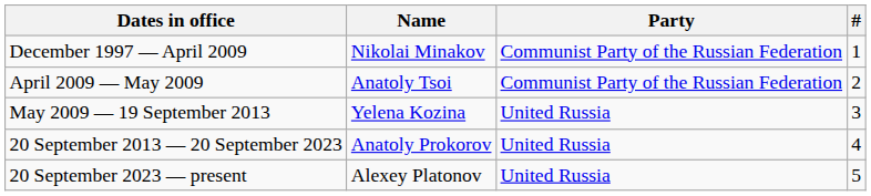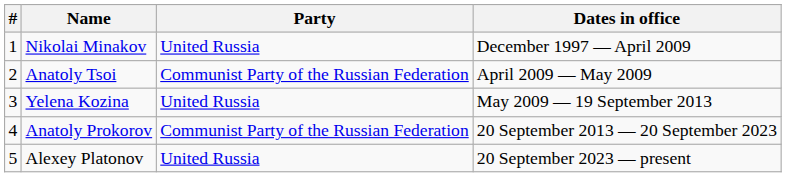 <table class="wikitable">
 <tr>
-<th>Dates in office</th>
+<th>#</th>
 <th>Name</th>
 <th>Party</th>
-<th>#</th>
+<th>Dates in office</th>
 </tr>
 <tr>
+<td>1</td>
+<td><a href='#'>Nikolai Minakov</a></td>
+<td><a href='#'>United Russia</a></td>
 <td>December 1997 — April 2009</td>
-<td><a href='#'>Nikolai Minakov</a></td>
-<td><a href='#'>Communist Party of the Russian Federation</a></td>
-<td>1</td>
 </tr>
 <tr>
-<td>April 2009 — May 2009</td>
+<td>2</td>
 <td><a href='#'>Anatoly Tsoi</a></td>
 <td><a href='#'>Communist Party of the Russian Federation</a></td>
-<td>2</td>
+<td>April 2009 — May 2009</td>
 </tr>
 <tr>
-<td>May 2009 — 19 September 2013</td>
+<td>3</td>
 <td><a href='#'>Yelena Kozina</a></td>
 <td><a href='#'>United Russia</a></td>
-<td>3</td>
+<td>May 2009 — 19 September 2013</td>
 </tr>
 <tr>
+<td>4</td>
+<td><a href='#'>Anatoly Prokorov</a></td>
+<td><a href='#'>Communist Party of the Russian Federation</a></td>
 <td>20 September 2013 — 20 September 2023</td>
-<td><a href='#'>Anatoly Prokorov</a></td>
-<td><a href='#'>United Russia</a></td>
-<td>4</td>
 </tr>
 <tr>
-<td>20 September 2023 — present</td>
+<td>5</td>
 <td>Alexey Platonov</td>
 <td><a href='#'>United Russia</a></td>
-<td>5</td>
+<td>20 September 2023 — present</td>
 </tr>
 </table>
